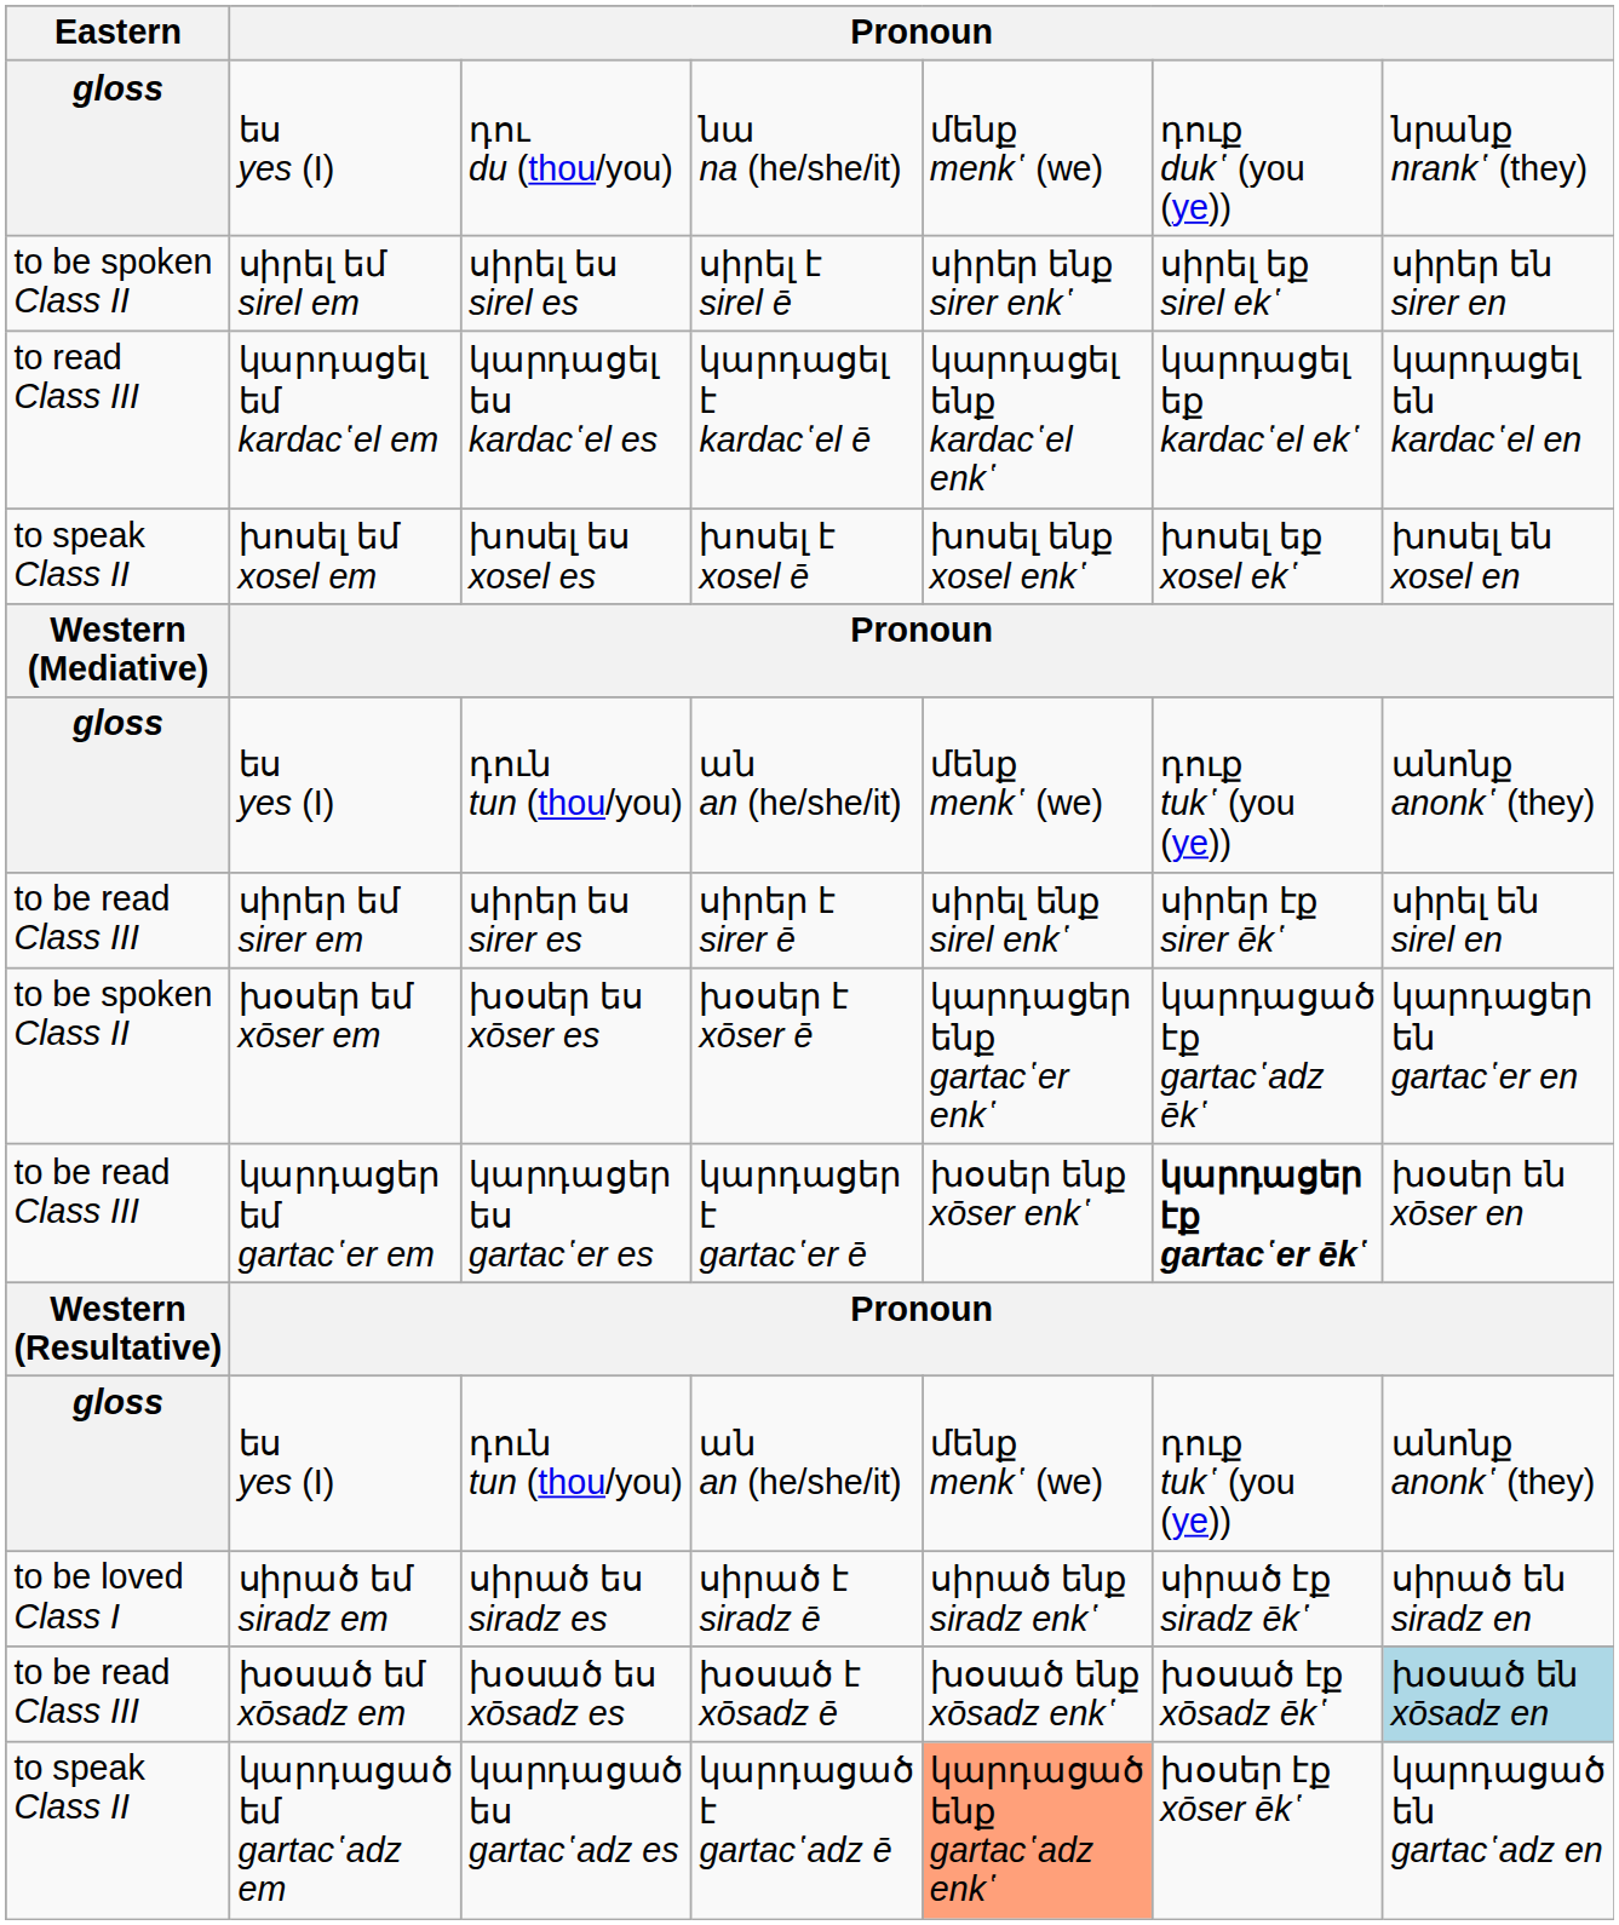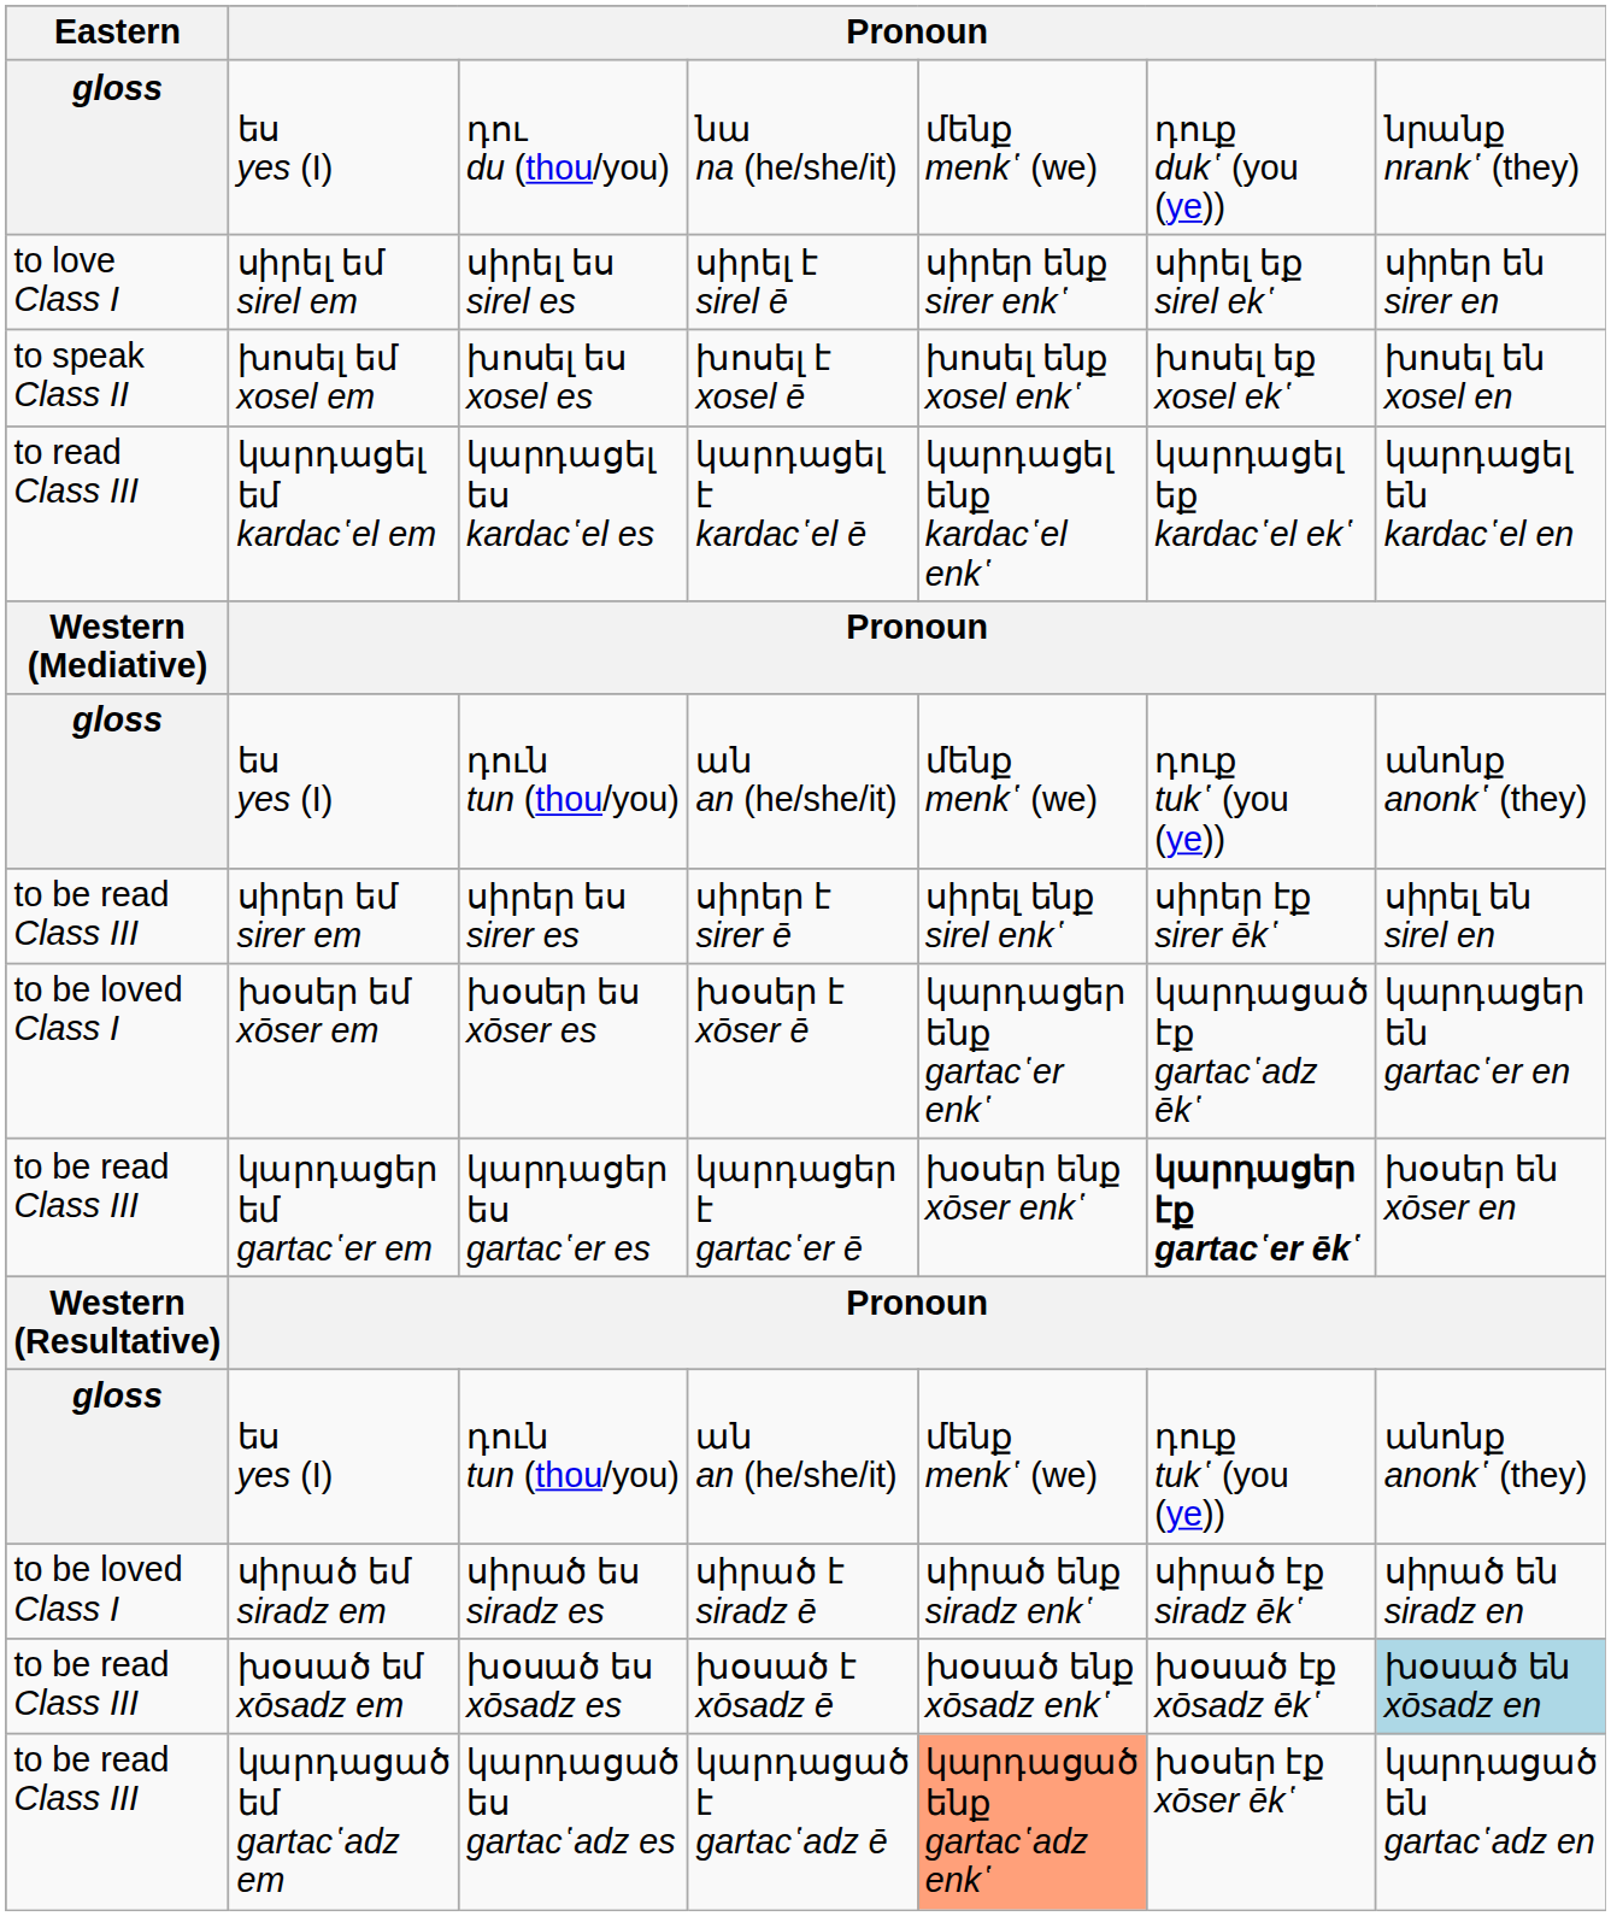 <table class="wikitable">
 <tr>
 <th>Eastern</th>
 <th colspan=6>Pronoun</th>
 </tr>
 <tr valign=top>
 <th><em>gloss</em></th>
 <td><br>ես<br><em>yes</em> (I)</td>
 <td><br>դու<br><em>du</em> (<a href='#'>thou</a>/you)</td>
 <td><br>նա<br><em>na</em> (he/she/it)</td>
 <td><br>մենք<br><em>menk῾</em> (we)</td>
 <td><br>դուք<br><em>duk῾</em> (you (<a href='#'>ye</a>))</td>
 <td><br>նրանք<br><em>nrank῾</em> (they)</td>
 </tr>
 <tr valign=top>
-<td>to be spoken<br><em>Class II</em></td>
+<td>to love<br><em>Class I</em></td>
 <td>սիրել եմ<br><em>sirel em</em></td>
 <td>սիրել ես<br><em>sirel es</em></td>
 <td>սիրել է<br><em>sirel ē</em></td>
 <td>սիրեր ենք<br><em>sirer enk῾</em></td>
 <td>սիրել եք<br><em>sirel ek῾</em></td>
 <td>սիրեր են<br><em>sirer en</em></td>
+</tr>
+<tr valign=top>
+<td>to speak<br><em>Class II</em></td>
+<td>խոսել եմ<br><em>xosel em</em></td>
+<td>խոսել ես<br><em>xosel es</em></td>
+<td>խոսել է<br><em>xosel ē</em></td>
+<td>խոսել ենք<br><em>xosel enk῾</em></td>
+<td>խոսել եք<br><em>xosel ek῾</em></td>
+<td>խոսել են<br><em>xosel en</em></td>
 </tr>
 <tr valign=top>
 <td>to read<br><em>Class III</em></td>
 <td>կարդացել եմ<br><em>kardac῾el em</em></td>
 <td>կարդացել ես<br><em>kardac῾el es</em></td>
 <td>կարդացել է<br><em>kardac῾el ē</em></td>
 <td>կարդացել ենք<br><em>kardac῾el enk῾</em></td>
 <td>կարդացել եք<br><em>kardac῾el ek῾</em></td>
 <td>կարդացել են<br><em>kardac῾el en</em></td>
-</tr>
-<tr valign=top>
-<td>to speak<br><em>Class II</em></td>
-<td>խոսել եմ<br><em>xosel em</em></td>
-<td>խոսել ես<br><em>xosel es</em></td>
-<td>խոսել է<br><em>xosel ē</em></td>
-<td>խոսել ենք<br><em>xosel enk῾</em></td>
-<td>խոսել եք<br><em>xosel ek῾</em></td>
-<td>խոսել են<br><em>xosel en</em></td>
 </tr>
 <tr valign=top>
 <th>Western (Mediative)</th>
 <th colspan=6>Pronoun</th>
 </tr>
 <tr valign=top>
 <th><em>gloss</em></th>
 <td><br>ես<br><em>yes</em> (I)</td>
 <td><br>դուն<br><em>tun</em> (<a href='#'>thou</a>/you)</td>
 <td><br>ան<br><em>an</em> (he/she/it)</td>
 <td><br>մենք<br><em>menk῾</em> (we)</td>
 <td><br>դուք<br><em>tuk῾</em> (you (<a href='#'>ye</a>))</td>
 <td><br>անոնք<br><em>anonk῾</em> (they)</td>
 </tr>
 <tr valign=top>
 <td>to be read<br><em>Class III</em></td>
 <td>սիրեր եմ<br><em>sirer em</em></td>
 <td>սիրեր ես<br><em>sirer es</em></td>
 <td>սիրեր է<br><em>sirer ē</em></td>
 <td>սիրել ենք<br><em>sirel enk῾</em></td>
 <td>սիրեր էք<br><em>sirer ēk῾</em></td>
 <td>սիրել են<br><em>sirel en</em></td>
 </tr>
 <tr valign=top>
-<td>to be spoken<br><em>Class II</em></td>
+<td>to be loved<br><em>Class I</em></td>
 <td>խօսեր եմ<br><em>xōser em</em></td>
 <td>խօսեր ես<br><em>xōser es</em></td>
 <td>խօսեր է<br><em>xōser ē</em></td>
 <td>կարդացեր ենք<br><em>gartac῾er enk῾</em></td>
 <td>կարդացած էք<br><em>gartac῾adz ēk῾</em></td>
 <td>կարդացեր են<br><em>gartac῾er en</em></td>
 </tr>
 <tr valign=top>
 <td>to be read<br><em>Class III</em></td>
 <td>կարդացեր եմ<br><em>gartac῾er em</em></td>
 <td>կարդացեր ես<br><em>gartac῾er es</em></td>
 <td>կարդացեր է<br><em>gartac῾er ē</em></td>
 <td>խօսեր ենք<br><em>xōser enk῾</em></td>
 <td><strong>կարդացեր էք<br><em>gartac῾er ēk῾</em></strong></td>
 <td>խօսեր են<br><em>xōser en</em></td>
 </tr>
 <tr valign=top>
 <th>Western (Resultative)</th>
 <th colspan=6>Pronoun</th>
 </tr>
 <tr valign=top>
 <th><em>gloss</em></th>
 <td><br>ես<br><em>yes</em> (I)</td>
 <td><br>դուն<br><em>tun</em> (<a href='#'>thou</a>/you)</td>
 <td><br>ան<br><em>an</em> (he/she/it)</td>
 <td><br>մենք<br><em>menk῾</em> (we)</td>
 <td><br>դուք<br><em>tuk῾</em> (you (<a href='#'>ye</a>))</td>
 <td><br>անոնք<br><em>anonk῾</em> (they)</td>
 </tr>
 <tr valign=top>
 <td>to be loved<br><em>Class I</em></td>
 <td>սիրած եմ<br><em>siradz em</em></td>
 <td>սիրած ես<br><em>siradz es</em></td>
 <td>սիրած է<br><em>siradz ē</em></td>
 <td>սիրած ենք<br><em>siradz enk῾</em></td>
 <td>սիրած էք<br><em>siradz ēk῾</em></td>
 <td>սիրած են<br><em>siradz en</em></td>
 </tr>
 <tr valign=top>
 <td>to be read<br><em>Class III</em></td>
 <td>խօսած եմ<br><em>xōsadz em</em></td>
 <td>խօսած ես<br><em>xōsadz es</em></td>
 <td>խօսած է<br><em>xōsadz ē</em></td>
 <td>խօսած ենք<br><em>xōsadz enk῾</em></td>
 <td>խօսած էք<br><em>xōsadz ēk῾</em></td>
 <td style="background: lightblue;">խօսած են<br><em>xōsadz en</em></td>
 </tr>
 <tr valign=top>
-<td>to speak<br><em>Class II</em></td>
+<td>to be read<br><em>Class III</em></td>
 <td>կարդացած եմ<br><em>gartac῾adz em</em></td>
 <td>կարդացած ես<br><em>gartac῾adz es</em></td>
 <td>կարդացած է<br><em>gartac῾adz ē</em></td>
 <td style="background: lightsalmon;">կարդացած ենք<br><em>gartac῾adz enk῾</em></td>
 <td>խօսեր էք<br><em>xōser ēk῾</em></td>
 <td>կարդացած են<br><em>gartac῾adz en</em></td>
 </tr>
 </table>
